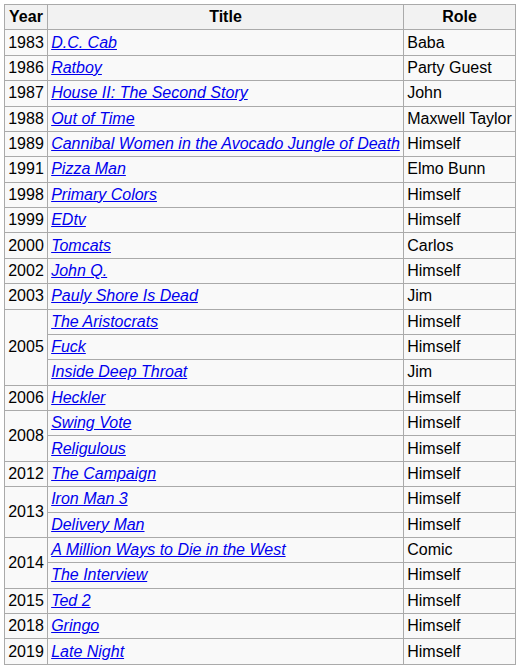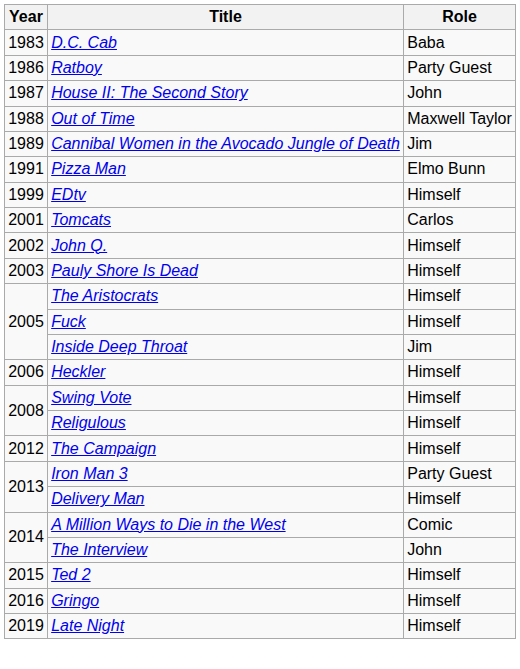 <table class="wikitable">
 <tr>
 <th>Year</th>
 <th>Title</th>
 <th>Role</th>
 </tr>
 <tr>
 <td>1983</td>
 <td><em><a href='#'>D.C. Cab</a></em></td>
 <td>Baba</td>
 </tr>
 <tr>
 <td>1986</td>
 <td><em><a href='#'>Ratboy</a></em></td>
 <td>Party Guest</td>
 </tr>
 <tr>
 <td>1987</td>
 <td><em><a href='#'>House II: The Second Story</a></em></td>
 <td>John</td>
 </tr>
 <tr>
 <td>1988</td>
 <td><em><a href='#'>Out of Time</a></em></td>
 <td>Maxwell Taylor</td>
 </tr>
 <tr>
 <td>1989</td>
 <td><em><a href='#'>Cannibal Women in the Avocado Jungle of Death</a></em></td>
-<td>Himself</td>
+<td>Jim</td>
 </tr>
 <tr>
 <td>1991</td>
 <td><em><a href='#'>Pizza Man</a></em></td>
 <td>Elmo Bunn</td>
 </tr>
 <tr>
-<td>1998</td>
-<td><em><a href='#'>Primary Colors</a></em></td>
-<td>Himself</td>
-</tr>
-<tr>
 <td>1999</td>
 <td><em><a href='#'>EDtv</a></em></td>
 <td>Himself</td>
 </tr>
 <tr>
-<td>2000</td>
+<td>2001</td>
 <td><em><a href='#'>Tomcats</a></em></td>
 <td>Carlos</td>
 </tr>
 <tr>
 <td>2002</td>
 <td><em><a href='#'>John Q.</a></em></td>
 <td>Himself</td>
 </tr>
 <tr>
 <td>2003</td>
 <td><em><a href='#'>Pauly Shore Is Dead</a></em></td>
-<td>Jim</td>
+<td>Himself</td>
 </tr>
 <tr>
 <td rowspan="3">2005</td>
 <td><em><a href='#'>The Aristocrats</a></em></td>
 <td>Himself</td>
 </tr>
 <tr>
 <td><em><a href='#'>Fuck</a></em></td>
 <td>Himself</td>
 </tr>
 <tr>
 <td><em><a href='#'>Inside Deep Throat</a></em></td>
 <td>Jim</td>
 </tr>
 <tr>
 <td>2006</td>
 <td><em><a href='#'>Heckler</a></em></td>
 <td>Himself</td>
 </tr>
 <tr>
 <td rowspan="2">2008</td>
 <td><em><a href='#'>Swing Vote</a></em></td>
 <td>Himself</td>
 </tr>
 <tr>
 <td><em><a href='#'>Religulous</a></em></td>
 <td>Himself</td>
 </tr>
 <tr>
 <td>2012</td>
 <td><em><a href='#'>The Campaign</a></em></td>
 <td>Himself</td>
 </tr>
 <tr>
 <td rowspan="2">2013</td>
 <td><em><a href='#'>Iron Man 3</a></em></td>
-<td>Himself</td>
+<td>Party Guest</td>
 </tr>
 <tr>
 <td><em><a href='#'>Delivery Man</a></em></td>
 <td>Himself</td>
 </tr>
 <tr>
 <td rowspan="2">2014</td>
 <td><em><a href='#'>A Million Ways to Die in the West</a></em></td>
 <td>Comic</td>
 </tr>
 <tr>
 <td><em><a href='#'>The Interview</a></em></td>
-<td>Himself</td>
+<td>John</td>
 </tr>
 <tr>
 <td>2015</td>
 <td><em><a href='#'>Ted 2</a></em></td>
 <td>Himself</td>
 </tr>
 <tr>
-<td>2018</td>
+<td>2016</td>
 <td><em><a href='#'>Gringo</a></em></td>
 <td>Himself</td>
 </tr>
 <tr>
 <td>2019</td>
 <td><em><a href='#'>Late Night</a></em></td>
 <td>Himself</td>
 </tr>
 </table>
